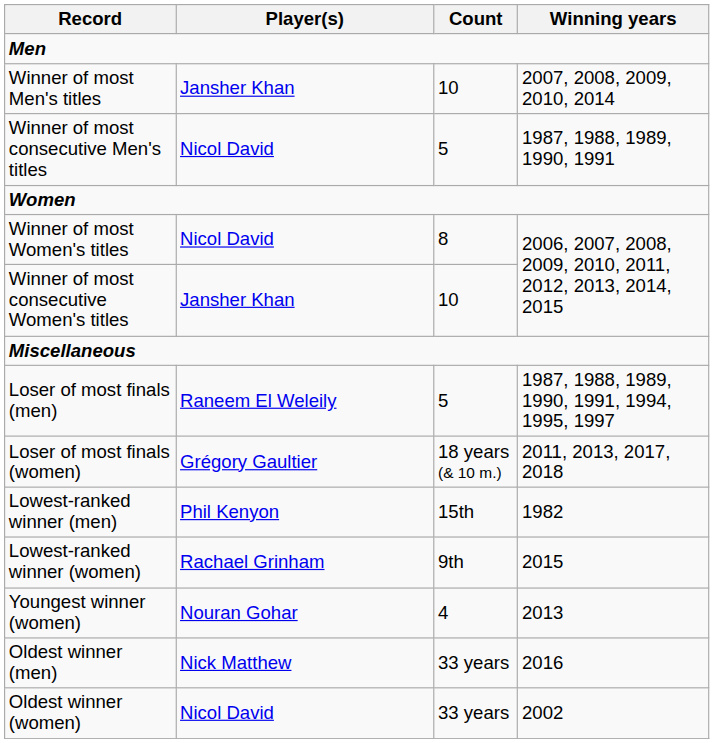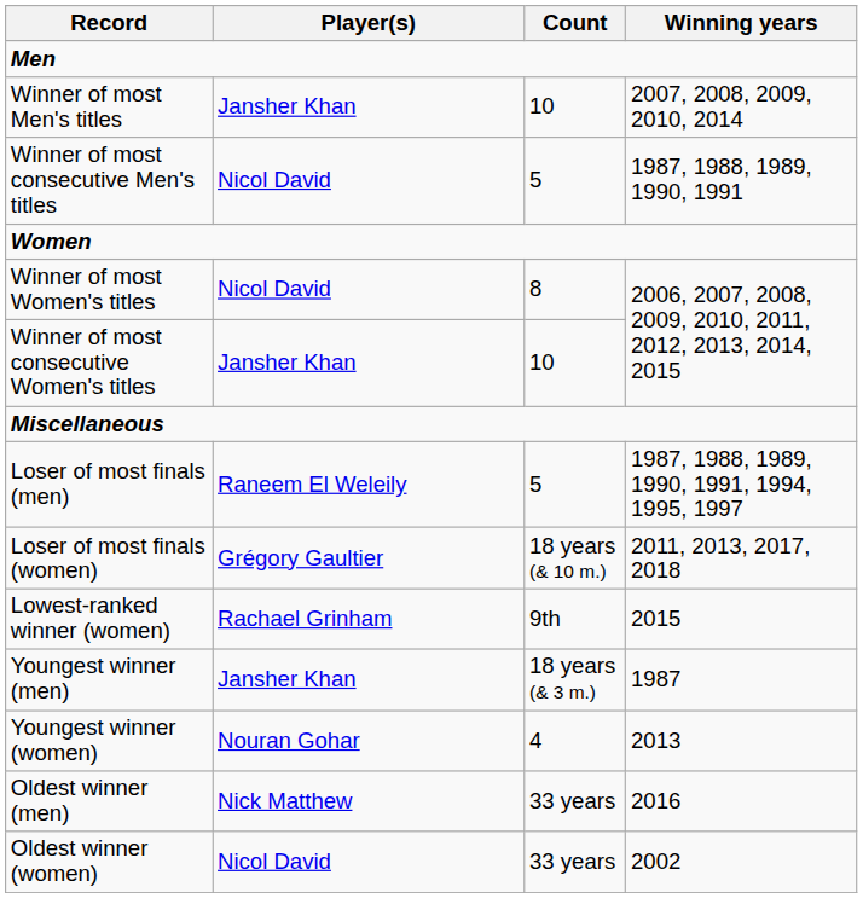 <table class="wikitable">
 <tr>
 <th><strong>Record</strong></th>
 <th width="215"><strong>Player(s)</strong></th>
 <th><strong>Count</strong></th>
 <th><strong>Winning years</strong></th>
 </tr>
 <tr>
 <td colspan=4><strong><em>Men</em></strong></td>
 </tr>
 <tr>
 <td>Winner of most Men's titles</td>
 <td> <a href='#'>Jansher Khan</a></td>
 <td>10</td>
 <td>2007, 2008, 2009, 2010, 2014</td>
 </tr>
 <tr>
 <td>Winner of most consecutive Men's titles</td>
 <td> <a href='#'>Nicol David</a></td>
 <td>5</td>
 <td>1987, 1988, 1989, 1990, 1991</td>
 </tr>
 <tr>
 <td colspan=4><strong><em>Women</em></strong></td>
 </tr>
 <tr>
 <td>Winner of most Women's titles</td>
 <td> <a href='#'>Nicol David</a></td>
 <td>8</td>
 <td rowspan=2>2006, 2007, 2008, 2009, 2010, 2011, 2012, 2013, 2014, 2015</td>
 </tr>
 <tr>
 <td>Winner of most consecutive Women's titles</td>
 <td> <a href='#'>Jansher Khan</a></td>
 <td>10</td>
 </tr>
 <tr>
 <td colspan=4><strong><em>Miscellaneous</em></strong></td>
 </tr>
 <tr>
 <td>Loser of most finals (men)</td>
 <td> <a href='#'>Raneem El Weleily</a></td>
 <td>5</td>
 <td>1987, 1988, 1989, 1990, 1991, 1994, 1995, 1997</td>
 </tr>
 <tr>
 <td>Loser of most finals (women)</td>
 <td> <a href='#'>Grégory Gaultier</a></td>
 <td>18 years <small>(& 10 m.)</small></td>
 <td>2011, 2013, 2017, 2018</td>
 </tr>
 <tr>
-<td>Lowest-ranked winner (men)</td>
-<td> <a href='#'>Phil Kenyon</a></td>
-<td>15th</td>
-<td>1982</td>
-</tr>
-<tr>
 <td>Lowest-ranked winner (women)</td>
 <td> <a href='#'>Rachael Grinham</a></td>
 <td>9th</td>
 <td>2015</td>
+</tr>
+<tr>
+<td>Youngest winner (men)</td>
+<td> <a href='#'>Jansher Khan</a></td>
+<td>18 years <small>(& 3 m.)</small></td>
+<td>1987</td>
 </tr>
 <tr>
 <td>Youngest winner (women)</td>
 <td> <a href='#'>Nouran Gohar</a></td>
 <td>4</td>
 <td>2013</td>
 </tr>
 <tr>
 <td>Oldest winner (men)</td>
 <td> <a href='#'>Nick Matthew</a></td>
 <td>33 years</td>
 <td>2016</td>
 </tr>
 <tr>
 <td>Oldest winner (women)</td>
 <td> <a href='#'>Nicol David</a></td>
 <td>33 years</td>
 <td>2002</td>
 </tr>
 <tr>
 </tr>
 </table>
